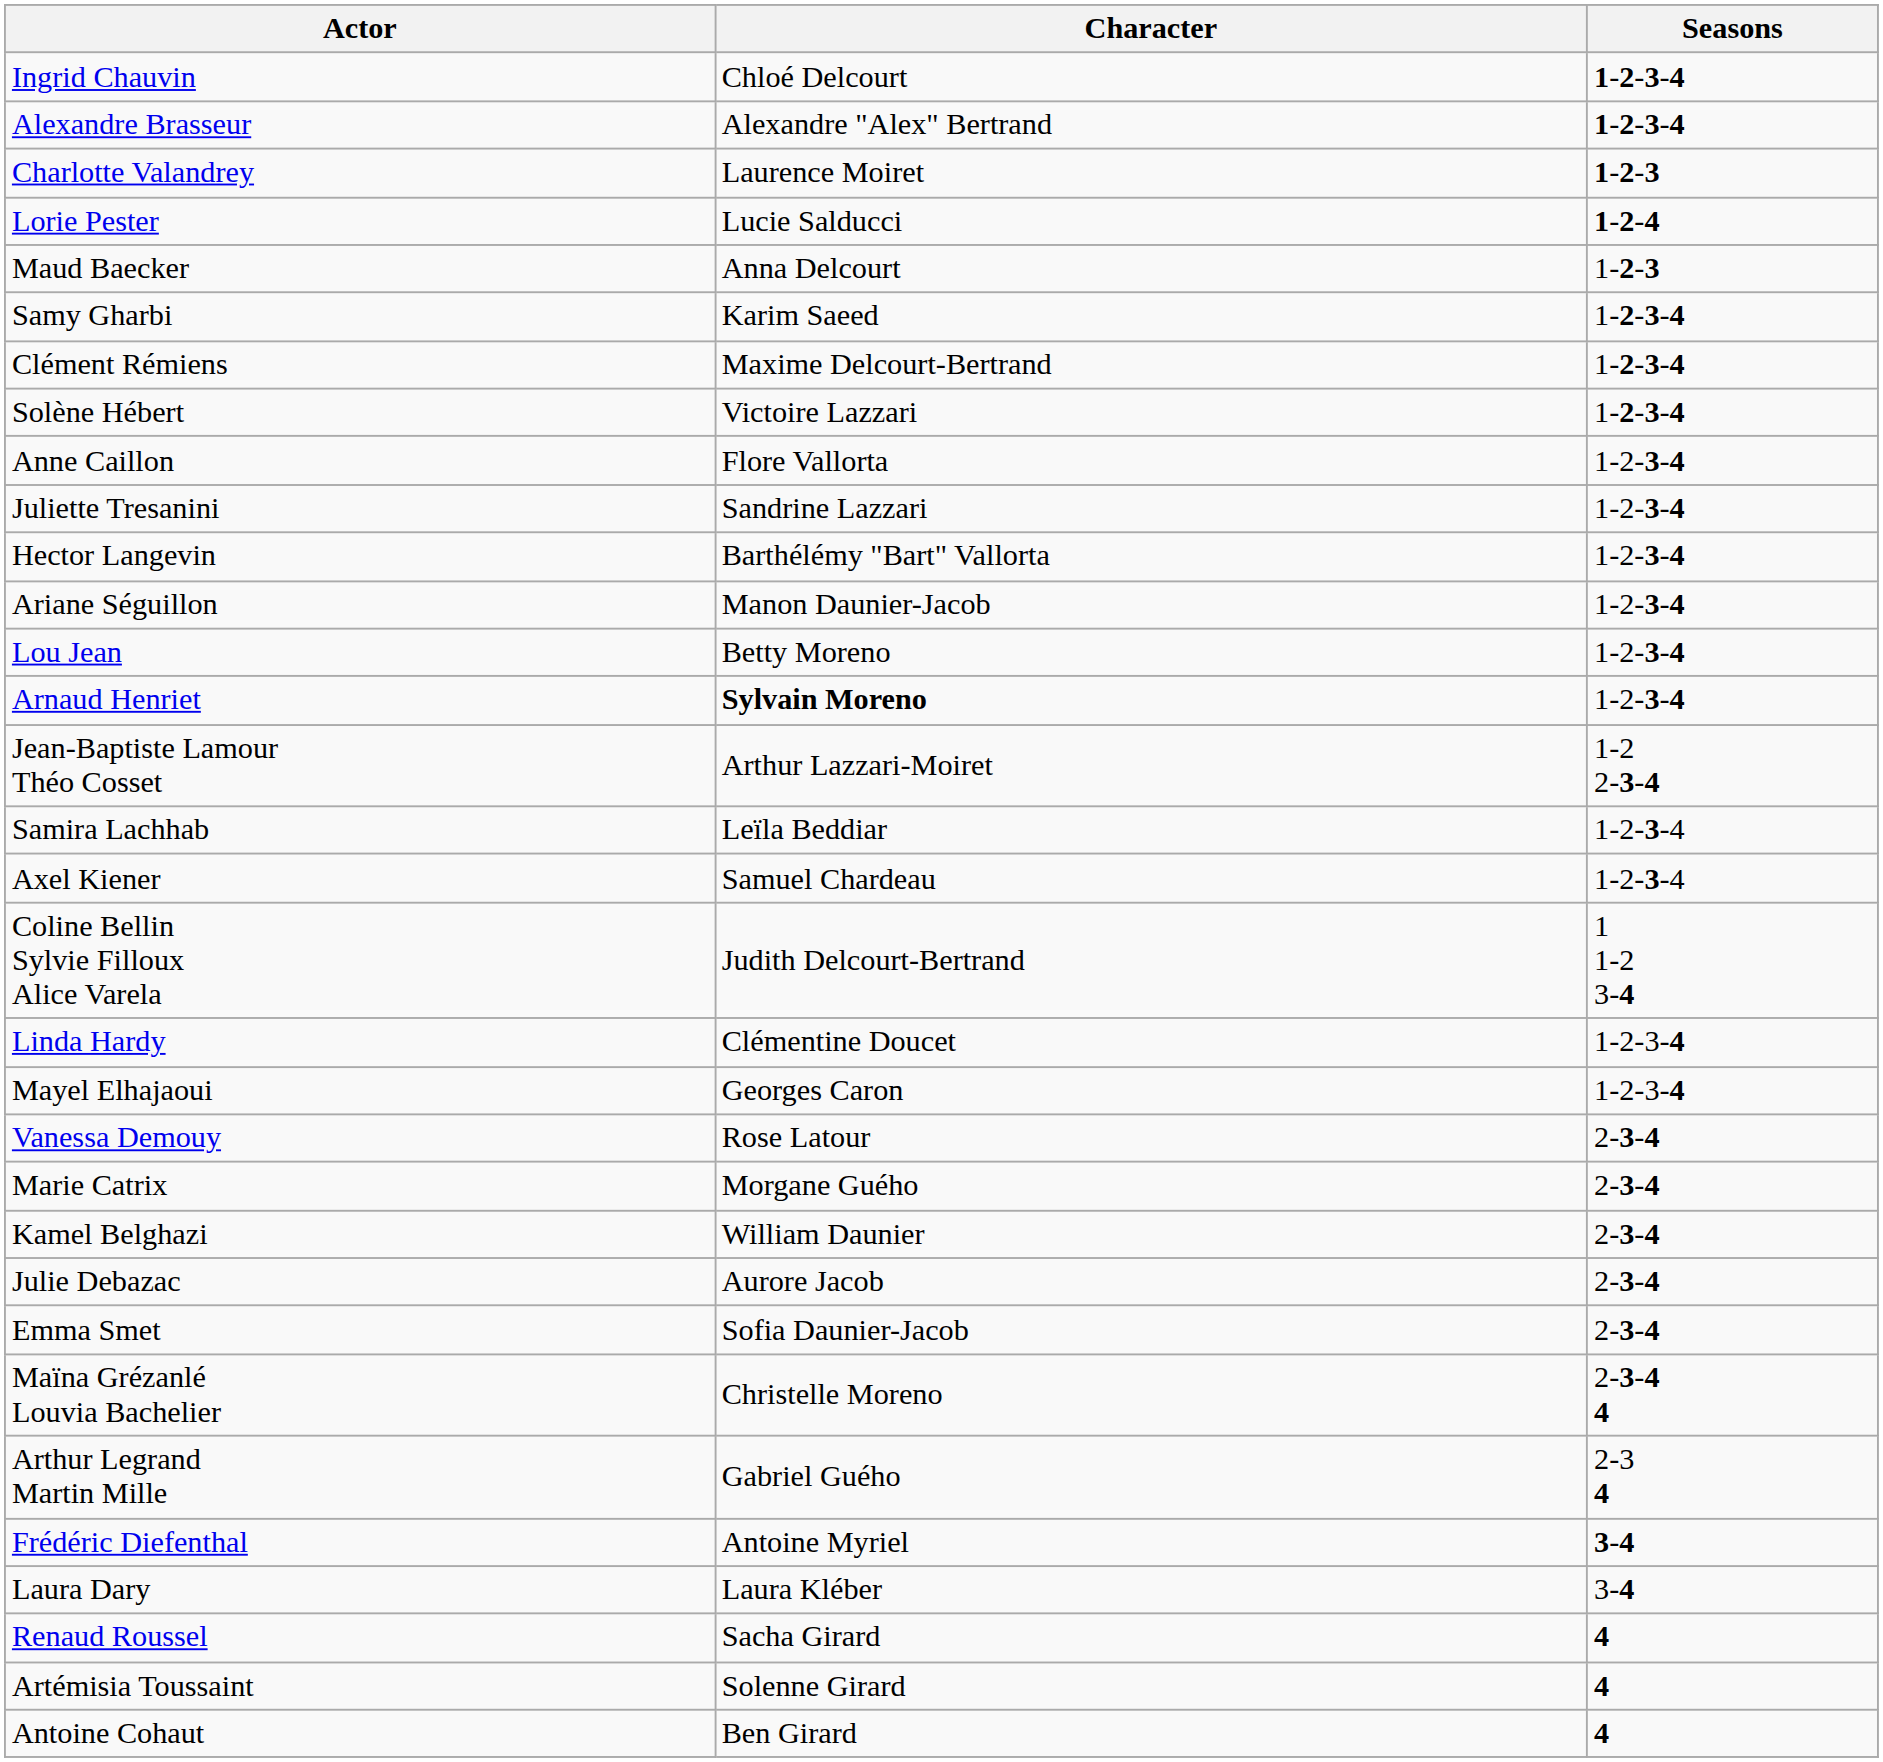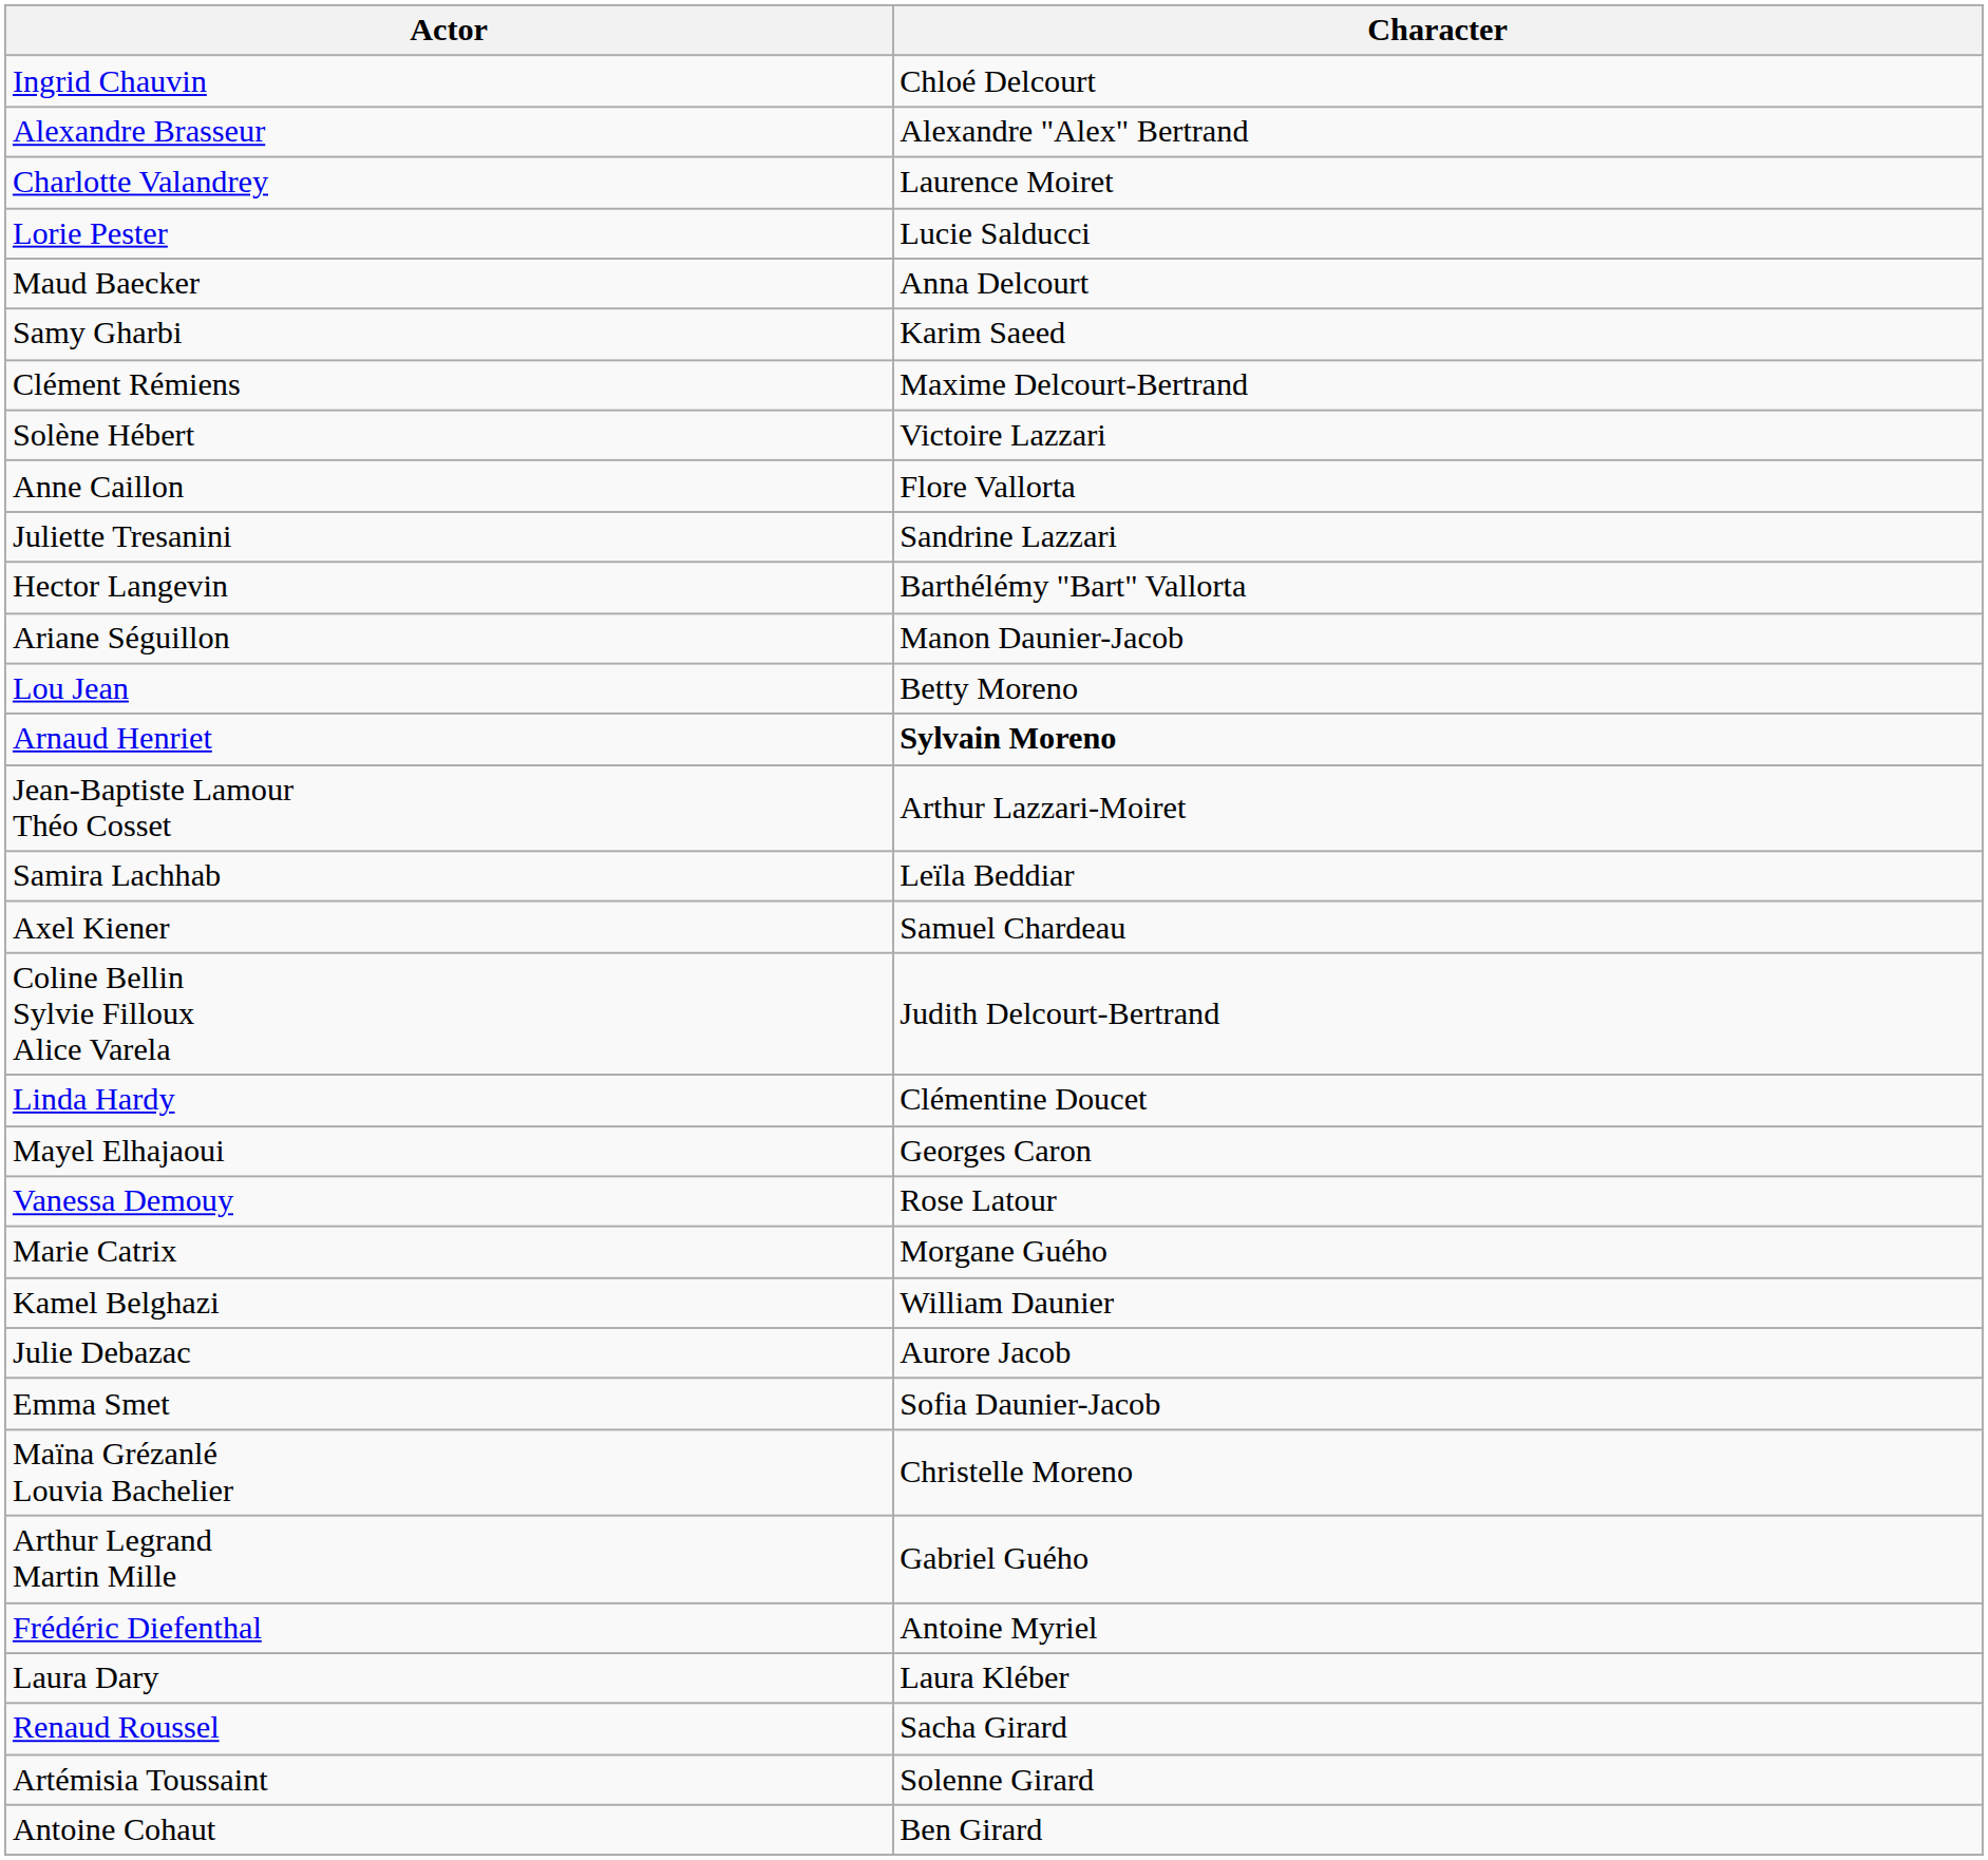 <table class="wikitable sortable" style="width:50%;" style="text-align:center;">
 <tr>
 <th>Actor</th>
 <th>Character</th>
-<th>Seasons</th>
 </tr>
 <tr>
 <td><a href='#'>Ingrid Chauvin</a></td>
 <td>Chloé Delcourt</td>
-<td><strong>1</strong>-<strong>2</strong>-<strong>3</strong>-<strong>4</strong></td>
 </tr>
 <tr>
 <td><a href='#'>Alexandre Brasseur</a></td>
 <td>Alexandre "Alex" Bertrand</td>
-<td><strong>1</strong>-<strong>2</strong>-<strong>3</strong>-<strong>4</strong></td>
 </tr>
 <tr>
 <td><a href='#'>Charlotte Valandrey</a></td>
 <td>Laurence Moiret</td>
-<td><strong>1</strong>-<strong>2</strong>-<strong>3</strong></td>
 </tr>
 <tr>
 <td><a href='#'>Lorie Pester</a></td>
 <td>Lucie Salducci</td>
-<td><strong>1</strong>-<strong>2</strong>-<strong>4</strong></td>
 </tr>
 <tr>
 <td>Maud Baecker</td>
 <td>Anna Delcourt</td>
-<td>1-<strong>2</strong>-<strong>3</strong></td>
 </tr>
 <tr>
 <td>Samy Gharbi</td>
 <td>Karim Saeed</td>
-<td>1-<strong>2</strong>-<strong>3</strong>-<strong>4</strong></td>
 </tr>
 <tr>
 <td>Clément Rémiens</td>
 <td>Maxime Delcourt-Bertrand</td>
-<td>1-<strong>2</strong>-<strong>3</strong>-<strong>4</strong></td>
 </tr>
 <tr>
 <td>Solène Hébert</td>
 <td>Victoire Lazzari</td>
-<td>1-<strong>2</strong>-<strong>3</strong>-<strong>4</strong></td>
 </tr>
 <tr>
 <td>Anne Caillon</td>
 <td>Flore Vallorta</td>
-<td>1-2-<strong>3</strong>-<strong>4</strong></td>
 </tr>
 <tr>
 <td>Juliette Tresanini</td>
 <td>Sandrine Lazzari</td>
-<td>1-2-<strong>3</strong>-<strong>4</strong></td>
 </tr>
 <tr>
 <td>Hector Langevin</td>
 <td>Barthélémy "Bart" Vallorta</td>
-<td>1-2-<strong>3</strong>-<strong>4</strong></td>
 </tr>
 <tr>
 <td>Ariane Séguillon</td>
 <td>Manon Daunier-Jacob</td>
-<td>1-2-<strong>3</strong>-<strong>4</strong></td>
 </tr>
 <tr>
 <td><a href='#'>Lou Jean</a></td>
 <td>Betty Moreno</td>
-<td>1-2-<strong>3</strong>-<strong>4</strong></td>
 </tr>
 <tr>
 <td><a href='#'>Arnaud Henriet</a></td>
 <td><strong>Sylvain Moreno</strong></td>
-<td>1-2-<strong>3</strong>-<strong>4</strong></td>
 </tr>
 <tr>
 <td>Jean-Baptiste Lamour<br>Théo Cosset</td>
 <td>Arthur Lazzari-Moiret</td>
-<td>1-2<br>2-<strong>3</strong>-<strong>4</strong></td>
 </tr>
 <tr>
 <td>Samira Lachhab</td>
 <td>Leïla Beddiar</td>
-<td>1-2-<strong>3</strong>-4</td>
 </tr>
 <tr>
 <td>Axel Kiener</td>
 <td>Samuel Chardeau</td>
-<td>1-2-<strong>3</strong>-4</td>
 </tr>
 <tr>
 <td>Coline Bellin<br>Sylvie Filloux<br>Alice Varela</td>
 <td>Judith Delcourt-Bertrand</td>
-<td>1<br>1-2<br>3-<strong>4</strong></td>
 </tr>
 <tr>
 <td><a href='#'>Linda Hardy</a></td>
 <td>Clémentine Doucet</td>
-<td>1-2-3-<strong>4</strong></td>
 </tr>
 <tr>
 <td>Mayel Elhajaoui</td>
 <td>Georges Caron</td>
-<td>1-2-3-<strong>4</strong></td>
 </tr>
 <tr>
 <td><a href='#'>Vanessa Demouy</a></td>
 <td>Rose Latour</td>
-<td>2-<strong>3</strong>-<strong>4</strong></td>
 </tr>
 <tr>
 <td>Marie Catrix</td>
 <td>Morgane Guého</td>
-<td>2-<strong>3</strong>-<strong>4</strong></td>
 </tr>
 <tr>
 <td>Kamel Belghazi</td>
 <td>William Daunier</td>
-<td>2-<strong>3</strong>-<strong>4</strong></td>
 </tr>
 <tr>
 <td>Julie Debazac</td>
 <td>Aurore Jacob</td>
-<td>2-<strong>3</strong>-<strong>4</strong></td>
 </tr>
 <tr>
 <td>Emma Smet</td>
 <td>Sofia Daunier-Jacob</td>
-<td>2-<strong>3</strong>-<strong>4</strong></td>
 </tr>
 <tr>
 <td>Maïna Grézanlé<br>Louvia Bachelier</td>
 <td>Christelle Moreno</td>
-<td>2-<strong>3</strong>-<strong>4</strong><br><strong>4</strong></td>
 </tr>
 <tr>
 <td>Arthur Legrand<br>Martin Mille</td>
 <td>Gabriel Guého</td>
-<td>2-3<br><strong>4</strong></td>
 </tr>
 <tr>
 <td><a href='#'>Frédéric Diefenthal</a></td>
 <td>Antoine Myriel</td>
-<td><strong>3</strong>-<strong>4</strong></td>
 </tr>
 <tr>
 <td>Laura Dary</td>
 <td>Laura Kléber</td>
-<td>3-<strong>4</strong></td>
 </tr>
 <tr>
 <td><a href='#'>Renaud Roussel</a></td>
 <td>Sacha Girard</td>
-<td><strong>4</strong></td>
 </tr>
 <tr>
 <td>Artémisia Toussaint</td>
 <td>Solenne Girard</td>
-<td><strong>4</strong></td>
 </tr>
 <tr>
 <td>Antoine Cohaut</td>
 <td>Ben Girard</td>
-<td><strong>4</strong></td>
 </tr>
 </table>
